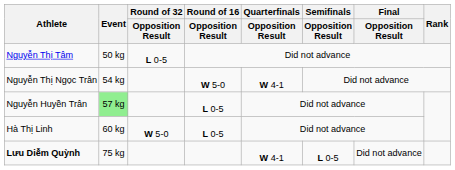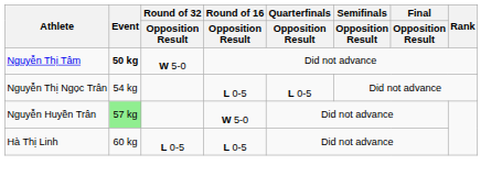 <table class=wikitable style="text-align:center; font-size:90%">
 <tr>
 <th rowspan=2>Athlete</th>
 <th rowspan=2>Event</th>
 <th>Round of 32</th>
 <th>Round of 16</th>
 <th>Quarterfinals</th>
 <th>Semifinals</th>
 <th>Final</th>
 <th rowspan=2>Rank</th>
 </tr>
 <tr>
 <th>Opposition<br>Result</th>
 <th>Opposition<br>Result</th>
 <th>Opposition<br>Result</th>
 <th>Opposition<br>Result</th>
 <th>Opposition<br>Result</th>
 </tr>
 <tr>
 <td align="left"><a href='#'>Nguyễn Thị Tâm</a></td>
-<td>50 kg</td>
-<td><br><strong>L</strong> 0-5</td>
+<td><strong>50 kg</strong></td>
+<td><br><strong>W</strong> 5-0</td>
 <td colspan=5>Did not advance</td>
 </tr>
 <tr>
 <td align="left">Nguyễn Thị Ngọc Trân</td>
 <td>54 kg</td>
 <td></td>
-<td><br><strong>W</strong> 5-0</td>
-<td><br><strong>W</strong> 4-1</td>
+<td><br><strong>L</strong> 0-5</td>
+<td><br><strong>L</strong> 0-5</td>
 <td colspan=3>Did not advance</td>
 </tr>
 <tr>
 <td align="left">Nguyễn Huyền Trân</td>
 <td style="background: lightgreen;">57 kg</td>
 <td></td>
-<td><br><strong>L</strong> 0-5</td>
+<td><br><strong>W</strong> 5-0</td>
 <td colspan=3>Did not advance</td>
 </tr>
 <tr>
 <td align="left">Hà Thị Linh</td>
 <td>60 kg</td>
-<td><br><strong>W</strong> 5-0</td>
+<td><br><strong>L</strong> 0-5</td>
 <td><br><strong>L</strong> 0-5</td>
 <td colspan=3>Did not advance</td>
 </tr>
-<tr>
-<td align="left"><strong>Lưu Diễm Quỳnh</strong></td>
-<td>75 kg</td>
-<td></td>
-<td></td>
-<td><br><strong>W</strong> 4-1</td>
-<td><br><strong>L</strong> 0-5</td>
-<td>Did not advance</td>
-<td></td>
-</tr>
 </table>
